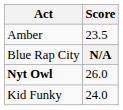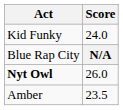 <table class="wikitable">
 <tr>
 <th>Act</th>
 <th>Score</th>
 </tr>
 <tr>
-<td>Amber</td>
-<td>23.5</td>
+<td>Kid Funky</td>
+<td>24.0</td>
 </tr>
 <tr>
 <td>Blue Rap City</td>
 <th>N/A</th>
 </tr>
 <tr>
 <td><strong>Nyt Owl</strong></td>
 <td>26.0</td>
 </tr>
 <tr>
-<td>Kid Funky</td>
-<td>24.0</td>
+<td>Amber</td>
+<td>23.5</td>
 </tr>
 </table>
